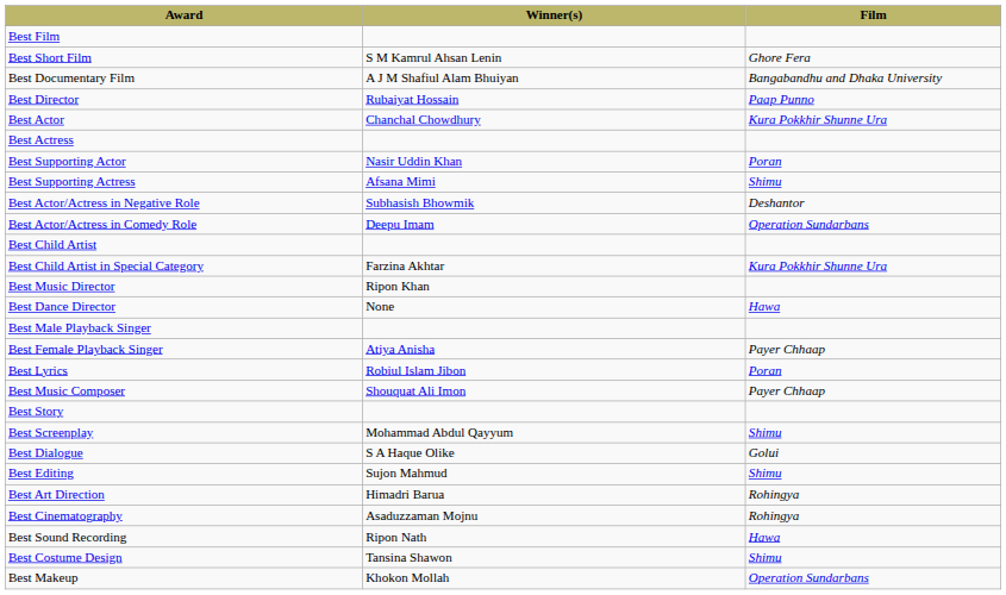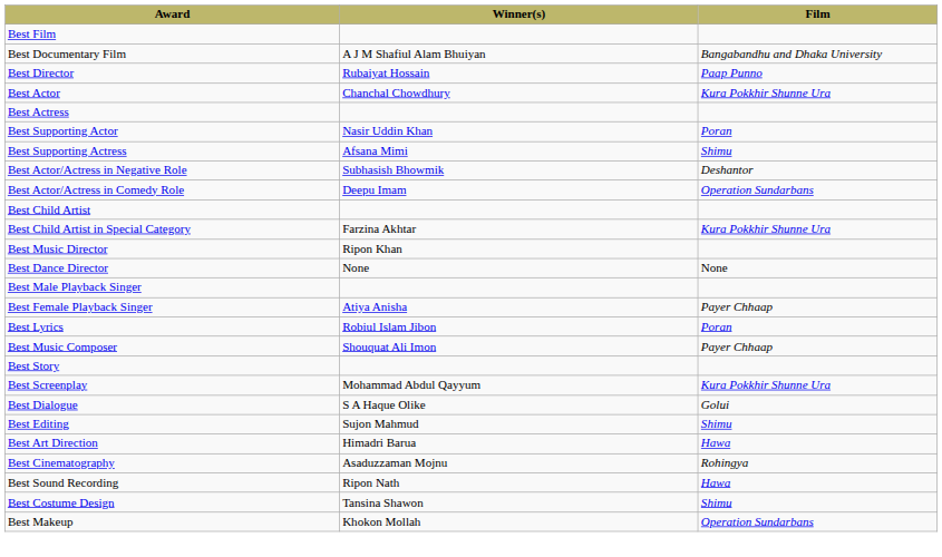 <table class="wikitable plainrowheaders;">
 <tr>
 <th style="background-color:#BDB76B;width:28%;">Award</th>
 <th style="background-color:#BDB76B;width:30%;">Winner(s)</th>
 <th style="background-color:#BDB76B;width:20%;">Film</th>
 </tr>
 <tr>
 <td><a href='#'>Best Film</a></td>
 <td></td>
 <td></td>
-</tr>
-<tr>
-<td><a href='#'>Best Short Film</a></td>
-<td>S M Kamrul Ahsan Lenin</td>
-<td><em>Ghore Fera</em></td>
 </tr>
 <tr>
 <td>Best Documentary Film</td>
 <td>A J M Shafiul Alam Bhuiyan</td>
 <td><em>Bangabandhu and Dhaka University</em></td>
 </tr>
 <tr>
 <td><a href='#'>Best Director</a></td>
 <td><a href='#'>Rubaiyat Hossain</a></td>
 <td><em><a href='#'>Paap Punno</a></em></td>
 </tr>
 <tr>
 <td><a href='#'>Best Actor</a></td>
 <td><a href='#'>Chanchal Chowdhury</a></td>
 <td><em><a href='#'>Kura Pokkhir Shunne Ura</a></em></td>
 </tr>
 <tr>
 <td><a href='#'>Best Actress</a></td>
 <td></td>
 <td></td>
 </tr>
 <tr>
 <td><a href='#'>Best Supporting Actor</a></td>
 <td><a href='#'>Nasir Uddin Khan</a></td>
 <td><em><a href='#'>Poran</a></em></td>
 </tr>
 <tr>
 <td><a href='#'>Best Supporting Actress</a></td>
 <td><a href='#'>Afsana Mimi</a></td>
 <td><em><a href='#'>Shimu</a></em></td>
 </tr>
 <tr>
 <td><a href='#'>Best Actor/Actress in Negative Role</a></td>
 <td><a href='#'>Subhasish Bhowmik</a></td>
 <td><em>Deshantor</em></td>
 </tr>
 <tr>
 <td><a href='#'>Best Actor/Actress in Comedy Role</a></td>
 <td><a href='#'>Deepu Imam</a></td>
 <td><em><a href='#'>Operation Sundarbans</a></em></td>
 </tr>
 <tr>
 <td><a href='#'>Best Child Artist</a></td>
 <td></td>
 <td></td>
 </tr>
 <tr>
 <td><a href='#'>Best Child Artist in Special Category</a></td>
 <td>Farzina Akhtar</td>
 <td><em><a href='#'>Kura Pokkhir Shunne Ura</a></em></td>
 </tr>
 <tr>
 <td><a href='#'>Best Music Director</a></td>
 <td>Ripon Khan</td>
 <td><em></em></td>
 </tr>
 <tr>
 <td><a href='#'>Best Dance Director</a></td>
 <td>None</td>
-<td><em><a href='#'>Hawa</a></em></td>
+<td>None</td>
 </tr>
 <tr>
 <td><a href='#'>Best Male Playback Singer</a></td>
 <td></td>
 <td></td>
 </tr>
 <tr>
 <td><a href='#'>Best Female Playback Singer</a></td>
 <td><a href='#'>Atiya Anisha</a></td>
 <td><em>Payer Chhaap</em></td>
 </tr>
 <tr>
 <td><a href='#'>Best Lyrics</a></td>
 <td><a href='#'>Robiul Islam Jibon</a></td>
 <td><em><a href='#'>Poran</a></em></td>
 </tr>
 <tr>
 <td><a href='#'>Best Music Composer</a></td>
 <td><a href='#'>Shouquat Ali Imon</a></td>
 <td><em>Payer Chhaap</em></td>
 </tr>
 <tr>
 <td><a href='#'>Best Story</a></td>
 <td></td>
 <td></td>
 </tr>
 <tr>
 <td><a href='#'>Best Screenplay</a></td>
 <td>Mohammad Abdul Qayyum</td>
-<td><em><a href='#'>Shimu</a></em></td>
+<td><em><a href='#'>Kura Pokkhir Shunne Ura</a></em></td>
 </tr>
 <tr>
 <td><a href='#'>Best Dialogue</a></td>
 <td>S A Haque Olike</td>
 <td><em>Golui</em></td>
 </tr>
 <tr>
 <td><a href='#'>Best Editing</a></td>
 <td>Sujon Mahmud</td>
 <td><em><a href='#'>Shimu</a></em></td>
 </tr>
 <tr>
 <td><a href='#'>Best Art Direction</a></td>
 <td>Himadri Barua</td>
-<td><em>Rohingya</em></td>
+<td><em><a href='#'>Hawa</a></em></td>
 </tr>
 <tr>
 <td><a href='#'>Best Cinematography</a></td>
 <td>Asaduzzaman Mojnu</td>
 <td><em>Rohingya</em></td>
 </tr>
 <tr>
 <td>Best Sound Recording</td>
 <td>Ripon Nath</td>
 <td><em><a href='#'>Hawa</a></em></td>
 </tr>
 <tr>
 <td><a href='#'>Best Costume Design</a></td>
 <td>Tansina Shawon</td>
 <td><em><a href='#'>Shimu</a></em></td>
 </tr>
 <tr>
 <td>Best Makeup</td>
 <td>Khokon Mollah</td>
 <td><em><a href='#'>Operation Sundarbans</a></em></td>
 </tr>
 </table>
